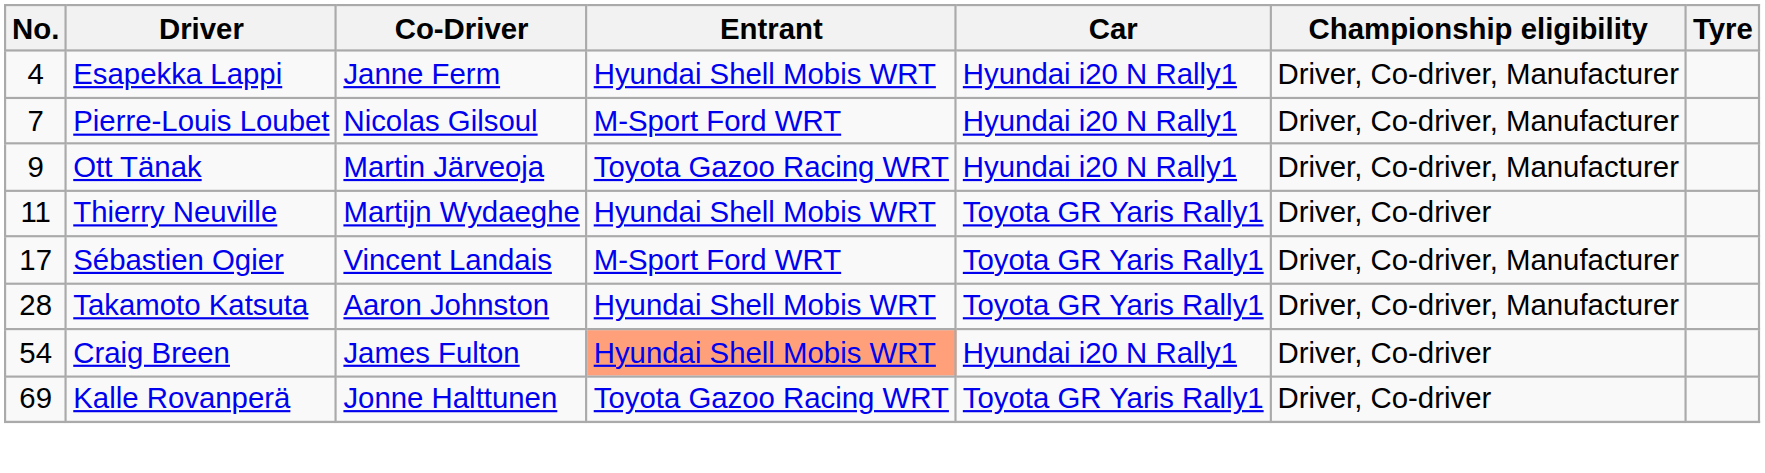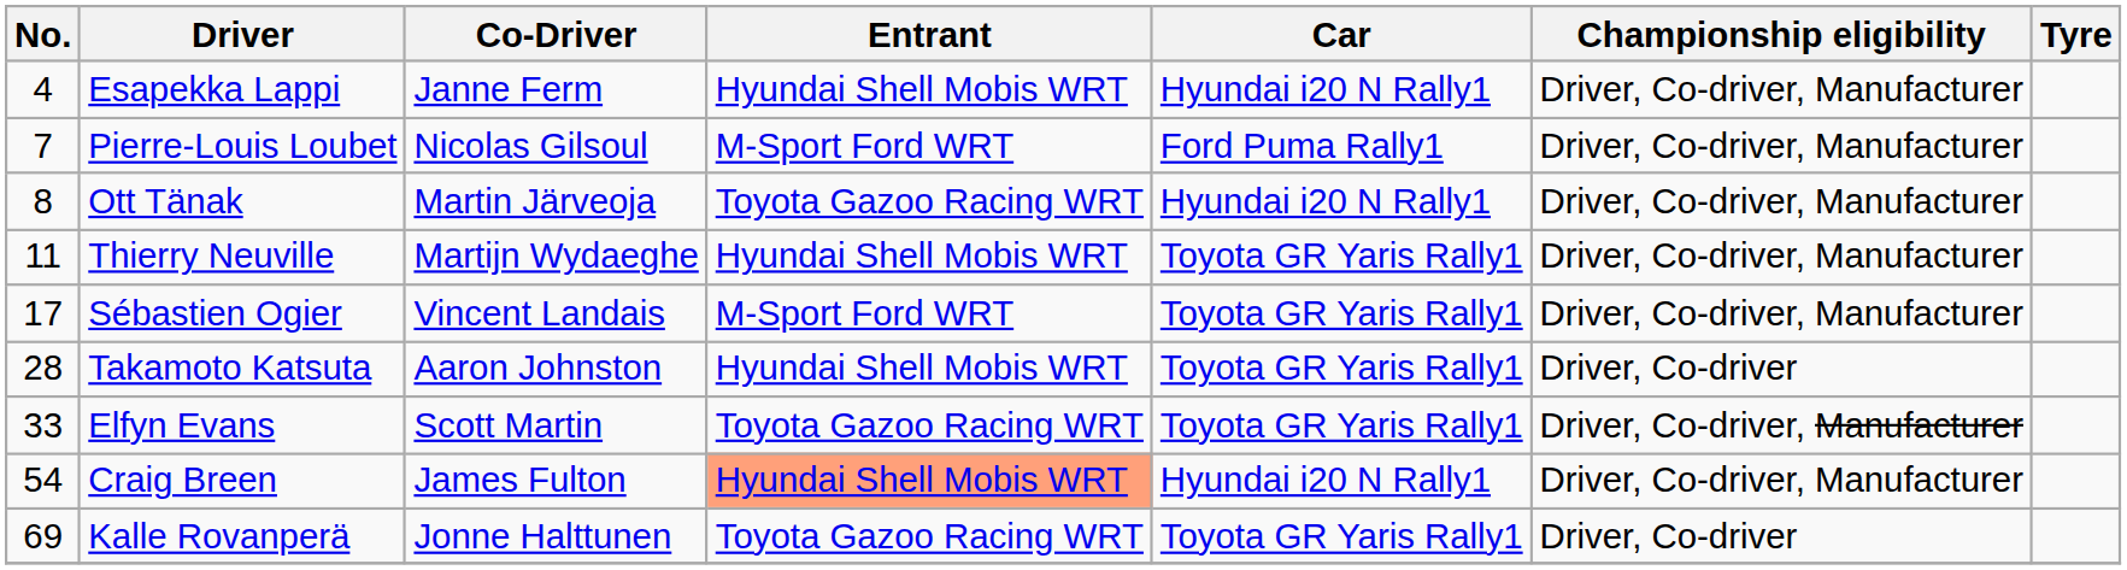 <table class="wikitable" style="font-size: 85%;">
 <tr>
 <th>No.</th>
 <th>Driver</th>
 <th>Co-Driver</th>
 <th>Entrant</th>
 <th>Car</th>
 <th>Championship eligibility</th>
 <th>Tyre</th>
 </tr>
 <tr>
 <td align="center">4</td>
 <td> <a href='#'>Esapekka Lappi</a></td>
 <td> <a href='#'>Janne Ferm</a></td>
 <td> <a href='#'>Hyundai Shell Mobis WRT</a></td>
 <td><a href='#'>Hyundai i20 N Rally1</a></td>
 <td>Driver, Co-driver, Manufacturer</td>
 <td align="center"></td>
 </tr>
 <tr>
 <td align="center">7</td>
 <td> <a href='#'>Pierre-Louis Loubet</a></td>
 <td> <a href='#'>Nicolas Gilsoul</a></td>
 <td> <a href='#'>M-Sport Ford WRT</a></td>
-<td><a href='#'>Hyundai i20 N Rally1</a></td>
+<td><a href='#'>Ford Puma Rally1</a></td>
 <td>Driver, Co-driver, Manufacturer</td>
 <td align="center"></td>
 </tr>
 <tr>
-<td align="center">9</td>
+<td align="center">8</td>
 <td> <a href='#'>Ott Tänak</a></td>
 <td> <a href='#'>Martin Järveoja</a></td>
 <td> <a href='#'>Toyota Gazoo Racing WRT</a></td>
 <td><a href='#'>Hyundai i20 N Rally1</a></td>
 <td>Driver, Co-driver, Manufacturer</td>
 <td align="center"></td>
 </tr>
 <tr>
 <td align="center">11</td>
 <td> <a href='#'>Thierry Neuville</a></td>
 <td> <a href='#'>Martijn Wydaeghe</a></td>
 <td> <a href='#'>Hyundai Shell Mobis WRT</a></td>
 <td><a href='#'>Toyota GR Yaris Rally1</a></td>
-<td>Driver, Co-driver</td>
+<td>Driver, Co-driver, Manufacturer</td>
 <td align="center"></td>
 </tr>
 <tr>
 <td align="center">17</td>
 <td> <a href='#'>Sébastien Ogier</a></td>
 <td> <a href='#'>Vincent Landais</a></td>
 <td> <a href='#'>M-Sport Ford WRT</a></td>
 <td><a href='#'>Toyota GR Yaris Rally1</a></td>
 <td>Driver, Co-driver, Manufacturer</td>
 <td align="center"></td>
 </tr>
 <tr>
 <td align="center">28</td>
 <td> <a href='#'>Takamoto Katsuta</a></td>
 <td> <a href='#'>Aaron Johnston</a></td>
 <td> <a href='#'>Hyundai Shell Mobis WRT</a></td>
 <td><a href='#'>Toyota GR Yaris Rally1</a></td>
-<td>Driver, Co-driver, Manufacturer</td>
+<td>Driver, Co-driver</td>
+<td align="center"></td>
+</tr>
+<tr>
+<td align="center">33</td>
+<td> <a href='#'>Elfyn Evans</a></td>
+<td> <a href='#'>Scott Martin</a></td>
+<td> <a href='#'>Toyota Gazoo Racing WRT</a></td>
+<td><a href='#'>Toyota GR Yaris Rally1</a></td>
+<td>Driver, Co-driver, <del>Manufacturer</del></td>
 <td align="center"></td>
 </tr>
 <tr>
 <td align="center">54</td>
 <td> <a href='#'>Craig Breen</a></td>
 <td> <a href='#'>James Fulton</a></td>
 <td style="background: lightsalmon;"> <a href='#'>Hyundai Shell Mobis WRT</a></td>
 <td><a href='#'>Hyundai i20 N Rally1</a></td>
-<td>Driver, Co-driver</td>
+<td>Driver, Co-driver, Manufacturer</td>
 <td></td>
 </tr>
 <tr>
 <td align="center">69</td>
 <td> <a href='#'>Kalle Rovanperä</a></td>
 <td> <a href='#'>Jonne Halttunen</a></td>
 <td> <a href='#'>Toyota Gazoo Racing WRT</a></td>
 <td><a href='#'>Toyota GR Yaris Rally1</a></td>
 <td>Driver, Co-driver</td>
 <td align="center"></td>
 </tr>
 <tr>
 </tr>
 </table>
